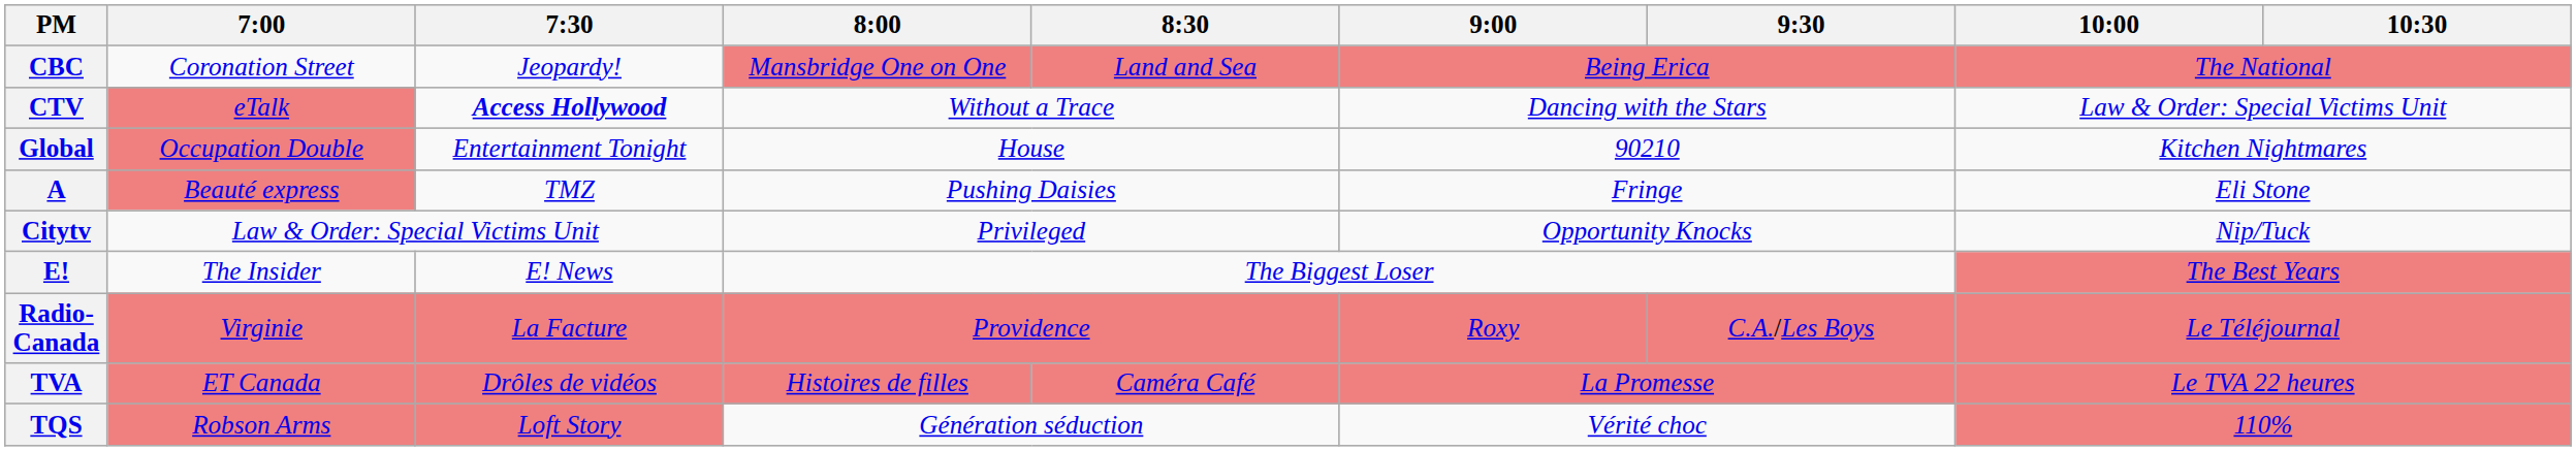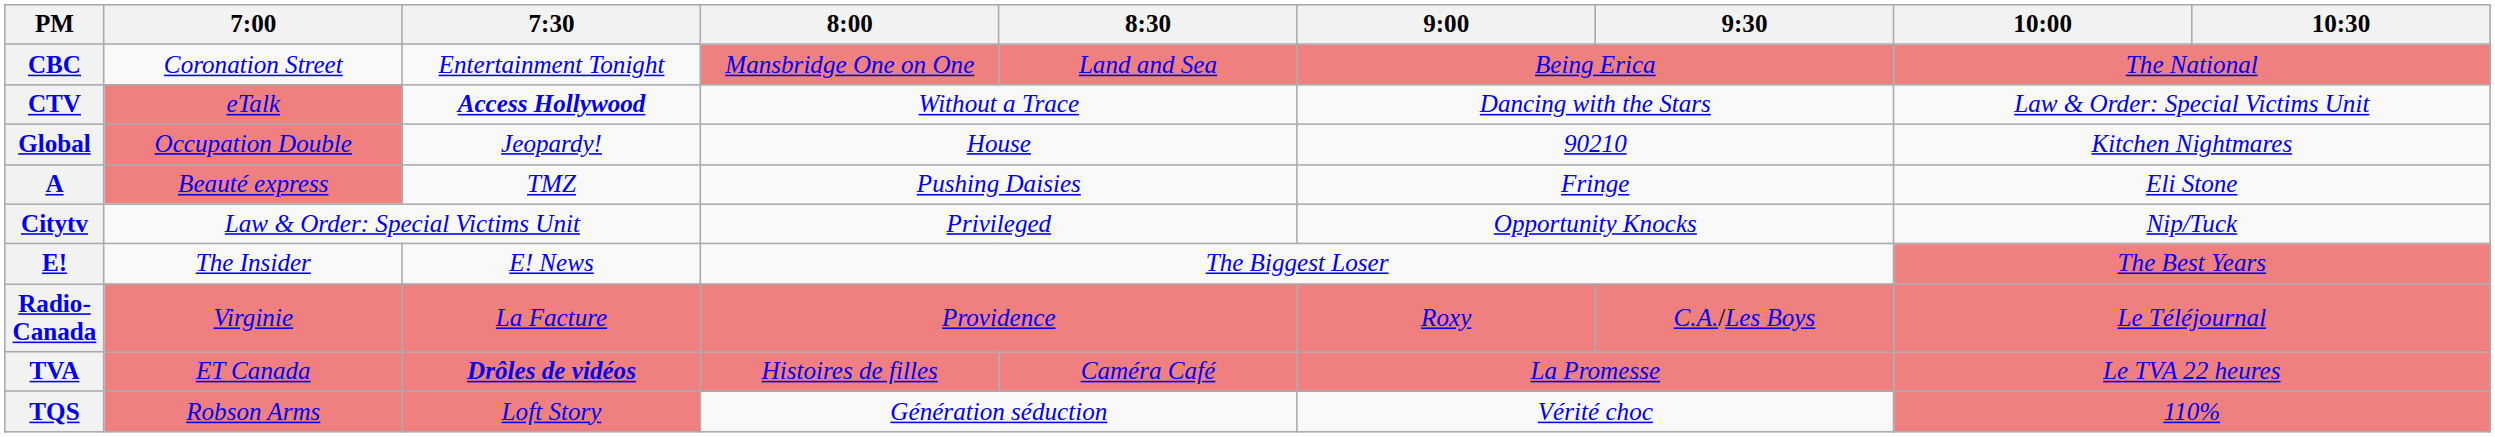 <table class="wikitable" width="100%">
 <tr>
 <th width="4%">PM</th>
 <th width="12%">7:00</th>
 <th width="12%">7:30</th>
 <th width="12%">8:00</th>
 <th width="12%">8:30</th>
 <th width="12%">9:00</th>
 <th width="12%">9:30</th>
 <th width="12%">10:00</th>
 <th width="12%">10:30</th>
 </tr>
 <tr align="center">
 <th><a href='#'>CBC</a></th>
 <td colspan="1" align=center><em><a href='#'>Coronation Street</a></em></td>
-<td colspan="1" align=center><em><a href='#'>Jeopardy!</a></em></td>
+<td colspan="1" align=center><em><a href='#'>Entertainment Tonight</a></em></td>
 <td style="text-align:center; background:#f08080;"><em><a href='#'>Mansbridge One on One</a></em></td>
 <td style="text-align:center; background:#f08080;"><em><a href='#'>Land and Sea</a></em></td>
 <td colspan="2"  style="text-align:center; background:#f08080;"><em><a href='#'>Being Erica</a></em></td>
 <td colspan="2" align=center bgcolor="#F08080"><em><a href='#'>The National</a></em></td>
 </tr>
 <tr align="center">
 <th><a href='#'>CTV</a></th>
 <td colspan="1" align=center  bgcolor="#F08080"><em><a href='#'>eTalk</a></em></td>
 <td colspan="1" align=center><strong><em><a href='#'>Access Hollywood</a></em></strong></td>
 <td colspan="2" align=center><em><a href='#'>Without a Trace</a></em></td>
 <td colspan="2" align=center><em><a href='#'>Dancing with the Stars</a></em></td>
 <td colspan="2" align=center><em><a href='#'>Law & Order: Special Victims Unit</a></em></td>
 </tr>
 <tr align="center">
 <th><a href='#'>Global</a></th>
 <td align=center bgcolor="#F08080"><em><a href='#'>Occupation Double</a></em></td>
-<td colspan="1" align=center><em><a href='#'>Entertainment Tonight</a></em></td>
+<td colspan="1" align=center><em><a href='#'>Jeopardy!</a></em></td>
 <td colspan="2" align=center><em><a href='#'>House</a></em></td>
 <td colspan="2" align=center><em><a href='#'>90210</a></em></td>
 <td colspan="2" align=center><em><a href='#'>Kitchen Nightmares</a></em></td>
 </tr>
 <tr align="center">
 <th><a href='#'>A</a></th>
 <td colspan="1" align=center bgcolor="#F08080"><em><a href='#'>Beauté express</a></em></td>
 <td colspan="1"><em><a href='#'>TMZ</a></em></td>
 <td colspan="2"><em><a href='#'>Pushing Daisies</a></em></td>
 <td colspan="2"><em><a href='#'>Fringe</a></em></td>
 <td colspan="2"><em><a href='#'>Eli Stone</a></em></td>
 </tr>
 <tr align="center">
 <th><a href='#'>Citytv</a></th>
 <td colspan="2" align=center><em><a href='#'>Law & Order: Special Victims Unit</a></em></td>
 <td colspan="2" align=center><em><a href='#'>Privileged</a></em></td>
 <td colspan="2" align=center><em><a href='#'>Opportunity Knocks</a></em></td>
 <td colspan="2" align=center><em><a href='#'>Nip/Tuck</a></em></td>
 </tr>
 <tr align="center">
 <th><a href='#'>E!</a></th>
 <td colspan="1" align=center><em><a href='#'>The Insider</a></em></td>
 <td colspan="1" align=center><em><a href='#'>E! News</a></em></td>
 <td colspan="4" align=center><em><a href='#'>The Biggest Loser</a></em></td>
 <td colspan="2" align=center bgcolor="#F08080"><em><a href='#'>The Best Years</a></em></td>
 </tr>
 <tr align="center">
 <th><a href='#'>Radio-Canada</a></th>
 <td align=center bgcolor="#F08080"><em><a href='#'>Virginie</a></em></td>
 <td align=center bgcolor="#F08080"><em><a href='#'>La Facture</a></em></td>
 <td colspan="2" align=center bgcolor="#F08080"><em><a href='#'>Providence</a></em></td>
 <td align=center bgcolor="#F08080"><em><a href='#'>Roxy</a></em></td>
 <td align=center bgcolor="#F08080"><em><a href='#'>C.A.</a></em>/<em><a href='#'>Les Boys</a></em></td>
 <td colspan="2" align=center bgcolor="#F08080"><em><a href='#'>Le Téléjournal</a></em></td>
 </tr>
 <tr align="center">
 <th><a href='#'>TVA</a></th>
 <td colspan="1" align=center bgcolor="#F08080"><em><a href='#'>ET Canada</a></em></td>
-<td align=center bgcolor="#F08080"><em><a href='#'>Drôles de vidéos</a></em></td>
+<td align=center bgcolor="#F08080"><strong><em><a href='#'>Drôles de vidéos</a></em></strong></td>
 <td align=center bgcolor="#F08080"><em><a href='#'>Histoires de filles</a></em></td>
 <td align=center bgcolor="#F08080"><em><a href='#'>Caméra Café</a></em></td>
 <td colspan="2" align=center bgcolor="#F08080"><em><a href='#'>La Promesse</a></em></td>
 <td colspan="2" align=center bgcolor="#F08080"><em><a href='#'>Le TVA 22 heures</a></em></td>
 </tr>
 <tr align="center">
 <th><a href='#'>TQS</a></th>
 <td colspan="1" bgcolor="#F08080"><em><a href='#'>Robson Arms</a></em></td>
 <td colspan="1" align=center bgcolor="#F08080"><em><a href='#'>Loft Story</a></em></td>
 <td colspan="2" align=center><em><a href='#'>Génération séduction</a></em></td>
 <td colspan="2" align=center><em><a href='#'>Vérité choc</a></em></td>
 <td colspan="2" align=center bgcolor="#F08080"><em><a href='#'>110%</a></em></td>
 </tr>
 </table>
